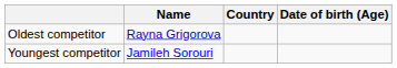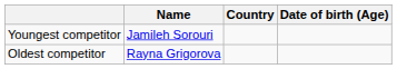 <table class="wikitable">
 <tr>
 <th></th>
 <th>Name</th>
 <th>Country</th>
 <th>Date of birth (Age)</th>
 </tr>
 <tr>
+<td>Youngest competitor</td>
+<td><a href='#'>Jamileh Sorouri</a></td>
+<td></td>
+<td></td>
+</tr>
+<tr>
 <td>Oldest competitor</td>
 <td><a href='#'>Rayna Grigorova</a></td>
 <td></td>
 <td></td>
 </tr>
-<tr>
-<td>Youngest competitor</td>
-<td><a href='#'>Jamileh Sorouri</a></td>
-<td></td>
-<td></td>
-</tr>
 </table>
